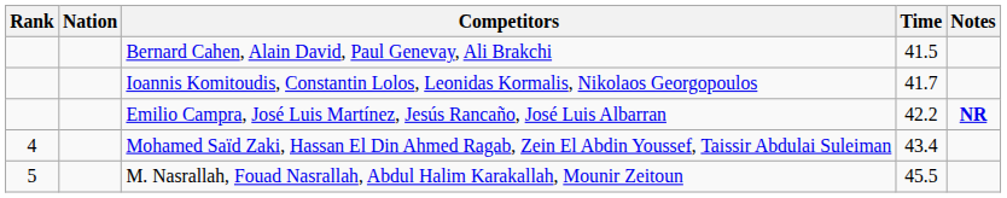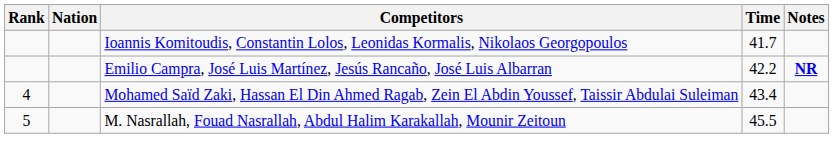 <table class="wikitable sortable" style="text-align:center; font-size:95%">
 <tr>
 <th>Rank</th>
 <th>Nation</th>
 <th>Competitors</th>
 <th>Time</th>
 <th>Notes</th>
-</tr>
-<tr>
-<td></td>
-<td align=left></td>
-<td align=left><a href='#'>Bernard Cahen</a>, <a href='#'>Alain David</a>, <a href='#'>Paul Genevay</a>, <a href='#'>Ali Brakchi</a></td>
-<td>41.5</td>
-<td></td>
 </tr>
 <tr>
 <td></td>
 <td align=left></td>
 <td align=left><a href='#'>Ioannis Komitoudis</a>, <a href='#'>Constantin Lolos</a>, <a href='#'>Leonidas Kormalis</a>, <a href='#'>Nikolaos Georgopoulos</a></td>
 <td>41.7</td>
 <td></td>
 </tr>
 <tr>
 <td></td>
 <td align=left></td>
 <td align=left><a href='#'>Emilio Campra</a>, <a href='#'>José Luis Martínez</a>, <a href='#'>Jesús Rancaño</a>, <a href='#'>José Luis Albarran</a></td>
 <td>42.2</td>
 <td><strong><a href='#'>NR</a></strong></td>
 </tr>
 <tr>
 <td>4</td>
 <td align=left></td>
 <td align=left><a href='#'>Mohamed Saïd Zaki</a>, <a href='#'>Hassan El Din Ahmed Ragab</a>, <a href='#'>Zein El Abdin Youssef</a>, <a href='#'>Taissir Abdulai Suleiman</a></td>
 <td>43.4</td>
 <td></td>
 </tr>
 <tr>
 <td>5</td>
 <td align=left></td>
 <td align=left>M. Nasrallah, <a href='#'>Fouad Nasrallah</a>, <a href='#'>Abdul Halim Karakallah</a>, <a href='#'>Mounir Zeitoun</a></td>
 <td>45.5</td>
 <td></td>
 </tr>
 </table>
